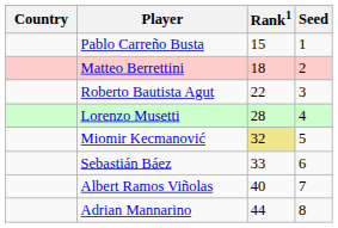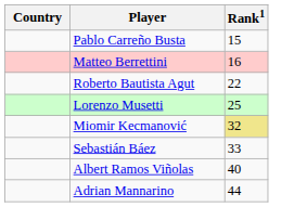 <table class="sortable wikitable">
 <tr>
 <th width="70">Country</th>
 <th width="175">Player</th>
 <th>Rank<sup>1</sup></th>
-<th>Seed</th>
 </tr>
 <tr>
 <td></td>
 <td><a href='#'>Pablo Carreño Busta</a></td>
 <td>15</td>
-<td>1</td>
 </tr>
 <tr bgcolor=#fcc>
 <td></td>
 <td><a href='#'>Matteo Berrettini</a></td>
-<td>18</td>
-<td>2</td>
+<td>16</td>
 </tr>
 <tr>
 <td></td>
 <td><a href='#'>Roberto Bautista Agut</a></td>
 <td>22</td>
-<td>3</td>
 </tr>
 <tr bgcolor=#cfc>
 <td></td>
 <td><a href='#'>Lorenzo Musetti</a></td>
-<td>28</td>
-<td>4</td>
+<td>25</td>
 </tr>
 <tr>
 <td></td>
 <td><a href='#'>Miomir Kecmanović</a></td>
 <td style="background: khaki;">32</td>
-<td>5</td>
 </tr>
 <tr>
 <td></td>
 <td><a href='#'>Sebastián Báez</a></td>
 <td>33</td>
-<td>6</td>
 </tr>
 <tr>
 <td></td>
 <td><a href='#'>Albert Ramos Viñolas</a></td>
 <td>40</td>
-<td>7</td>
 </tr>
 <tr>
 <td></td>
 <td><a href='#'>Adrian Mannarino</a></td>
 <td>44</td>
-<td>8</td>
 </tr>
 </table>
